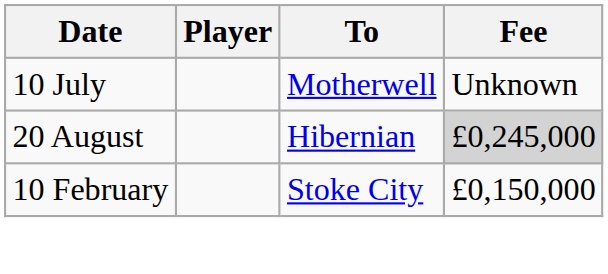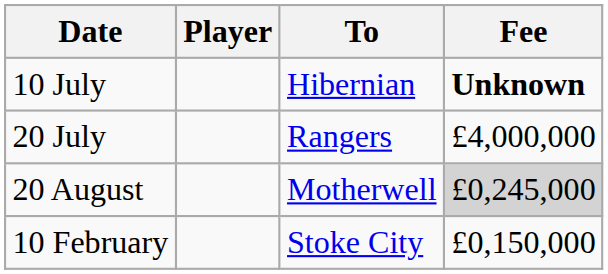 <table class="wikitable sortable" style="font-size:95%">
 <tr>
 <th>Date</th>
 <th>Player</th>
 <th>To</th>
 <th>Fee</th>
 </tr>
 <tr>
 <td>10 July</td>
 <td> </td>
-<td><a href='#'>Motherwell</a></td>
-<td>Unknown</td>
+<td><a href='#'>Hibernian</a></td>
+<td><strong>Unknown</strong></td>
+</tr>
+<tr>
+<td>20 July</td>
+<td> </td>
+<td><a href='#'>Rangers</a></td>
+<td>£4,000,000</td>
 </tr>
 <tr>
 <td>20 August</td>
 <td> </td>
-<td><a href='#'>Hibernian</a></td>
+<td><a href='#'>Motherwell</a></td>
 <td style="background: lightgrey;">£0,245,000</td>
 </tr>
 <tr>
 <td>10 February</td>
 <td> </td>
 <td><a href='#'>Stoke City</a></td>
 <td>£0,150,000</td>
 </tr>
 </table>
